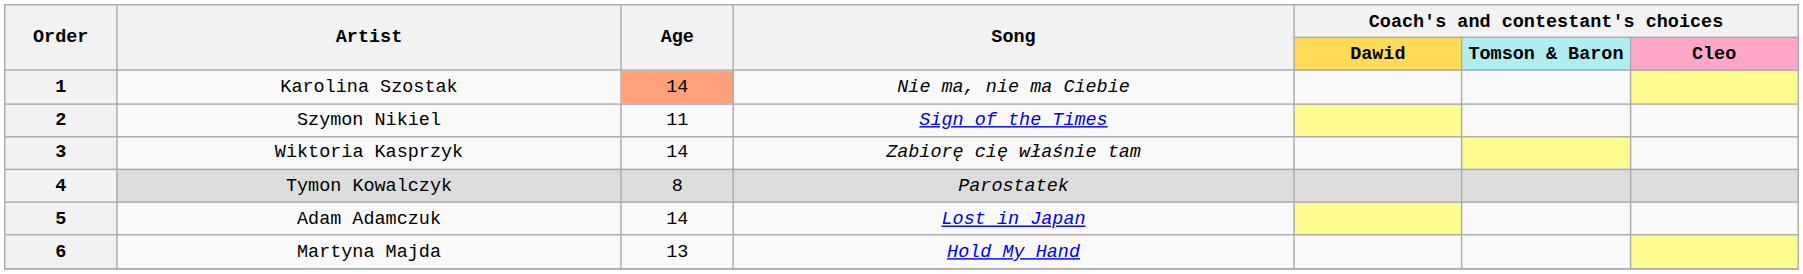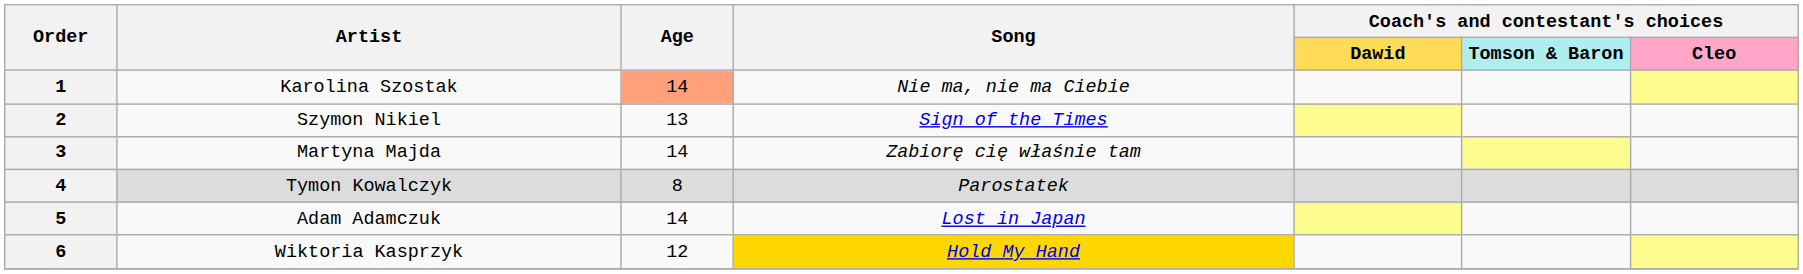 <table class="wikitable" style="text-align:center; line-height:17px; width:100%;">
 <tr>
 <th scope="col" rowspan="2" style="width:04%;">Order</th>
 <th scope="col" rowspan="2" style="width:18%;">Artist</th>
 <th scope="col" rowspan="2" style="width:04%;">Age</th>
 <th scope="col" rowspan="2" style="width:20%;">Song</th>
 <th colspan="3">Coach's and contestant's choices</th>
 </tr>
 <tr>
 <th style="width:06%; background:#ffdb58;">Dawid</th>
 <th style="width:06%; background:#afeeee;">Tomson & Baron</th>
 <th style="width:06%; background:#FFA6C9;">Cleo</th>
 </tr>
 <tr>
 <th>1</th>
 <td>Karolina Szostak</td>
 <td style="background: lightsalmon;">14</td>
 <td><em>Nie ma, nie ma Ciebie</em></td>
 <td></td>
 <td></td>
 <td style="background:#fdfc8f;"></td>
 </tr>
 <tr>
 <th>2</th>
 <td>Szymon Nikiel</td>
-<td>11</td>
+<td>13</td>
 <td><em><a href='#'>Sign of the Times</a></em></td>
 <td style="background:#fdfc8f;"></td>
 <td></td>
 <td></td>
 </tr>
 <tr>
 <th>3</th>
-<td>Wiktoria Kasprzyk</td>
+<td>Martyna Majda</td>
 <td>14</td>
 <td><em>Zabiorę cię właśnie tam</em></td>
 <td></td>
 <td style="background:#fdfc8f;"></td>
 <td></td>
 </tr>
 <tr style="background:#DCDCDC;">
 <th>4</th>
 <td>Tymon Kowalczyk</td>
 <td>8</td>
 <td><em>Parostatek</em></td>
 <td></td>
 <td></td>
 <td></td>
 </tr>
 <tr>
 <th>5</th>
 <td>Adam Adamczuk</td>
 <td>14</td>
 <td><em><a href='#'>Lost in Japan</a></em></td>
 <td style="background:#fdfc8f;"></td>
 <td></td>
 <td></td>
 </tr>
 <tr>
 <th>6</th>
-<td>Martyna Majda</td>
-<td>13</td>
-<td><em><a href='#'>Hold My Hand</a></em></td>
+<td>Wiktoria Kasprzyk</td>
+<td>12</td>
+<td style="background: gold;"><em><a href='#'>Hold My Hand</a></em></td>
 <td></td>
 <td></td>
 <td style="background:#fdfc8f;"></td>
 </tr>
 <tr>
 </tr>
 </table>
